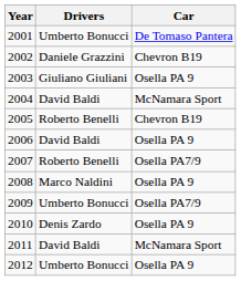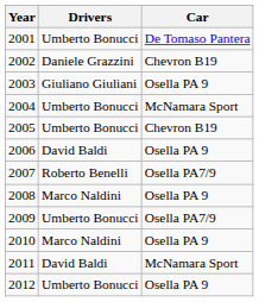 <table class="wikitable" style="font-size:95%">
 <tr>
 <th>Year</th>
 <th>Drivers</th>
 <th>Car</th>
 </tr>
 <tr>
 <td>2001</td>
 <td> Umberto Bonucci</td>
 <td><a href='#'>De Tomaso Pantera</a></td>
 </tr>
 <tr>
 <td>2002</td>
 <td> Daniele Grazzini</td>
 <td>Chevron B19</td>
 </tr>
 <tr>
 <td>2003</td>
 <td> Giuliano Giuliani</td>
 <td>Osella PA 9</td>
 </tr>
 <tr>
 <td>2004</td>
-<td> David Baldi</td>
+<td> Umberto Bonucci</td>
 <td>McNamara Sport</td>
 </tr>
 <tr>
 <td>2005</td>
-<td> Roberto Benelli</td>
+<td> Umberto Bonucci</td>
 <td>Chevron B19</td>
 </tr>
 <tr>
 <td>2006</td>
 <td> David Baldi</td>
 <td>Osella PA 9</td>
 </tr>
 <tr>
 <td>2007</td>
 <td> Roberto Benelli</td>
 <td>Osella PA7/9</td>
 </tr>
 <tr>
 <td>2008</td>
 <td> Marco Naldini</td>
 <td>Osella PA 9</td>
 </tr>
 <tr>
 <td>2009</td>
 <td> Umberto Bonucci</td>
 <td>Osella PA7/9</td>
 </tr>
 <tr>
 <td>2010</td>
-<td> Denis Zardo</td>
+<td> Marco Naldini</td>
 <td>Osella PA 9</td>
 </tr>
 <tr>
 <td>2011</td>
 <td> David Baldi</td>
 <td>McNamara Sport</td>
 </tr>
 <tr>
 <td>2012</td>
 <td> Umberto Bonucci</td>
 <td>Osella PA 9</td>
 </tr>
 </table>
